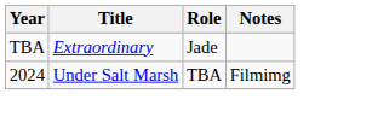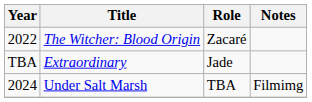 <table class="wikitable sortable">
 <tr>
 <th>Year</th>
 <th>Title</th>
 <th>Role</th>
 <th class="unsortable">Notes</th>
+</tr>
+<tr>
+<td>2022</td>
+<td><em><a href='#'>The Witcher: Blood Origin</a></em></td>
+<td>Zacaré</td>
+<td></td>
 </tr>
 <tr>
 <td>TBA</td>
 <td><em><a href='#'>Extraordinary</a></td>
 <td>Jade</td>
 <td></td>
 </tr>
 <tr>
 <td>2024</td>
 <td></em><a href='#'>Under Salt Marsh</a><em></td>
 <td>TBA</td>
 <td>Filmimg</td>
 </tr>
 <tr>
 </tr>
 </table>
